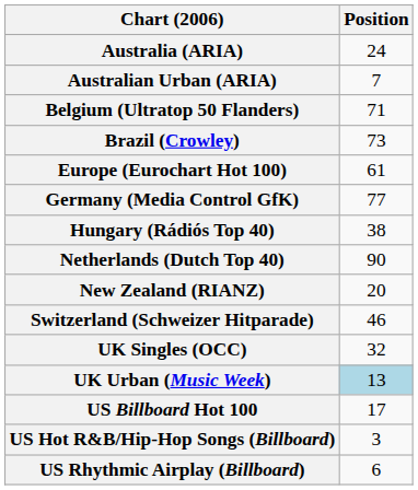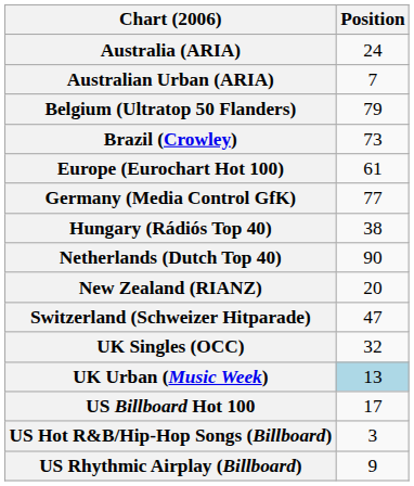 <table class="wikitable sortable plainrowheaders" style="text-align:center">
 <tr>
 <th>Chart (2006)</th>
 <th>Position</th>
 </tr>
 <tr>
 <th scope="row">Australia (ARIA)</th>
 <td>24</td>
 </tr>
 <tr>
 <th scope="row">Australian Urban (ARIA)</th>
 <td>7</td>
 </tr>
 <tr>
 <th scope="row">Belgium (Ultratop 50 Flanders)</th>
-<td>71</td>
+<td>79</td>
 </tr>
 <tr>
 <th scope="row">Brazil (<a href='#'>Crowley</a>)</th>
 <td>73</td>
 </tr>
 <tr>
 <th scope="row">Europe (Eurochart Hot 100)</th>
 <td>61</td>
 </tr>
 <tr>
 <th scope="row">Germany (Media Control GfK)</th>
 <td>77</td>
 </tr>
 <tr>
 <th scope="row">Hungary (Rádiós Top 40)</th>
 <td>38</td>
 </tr>
 <tr>
 <th scope="row">Netherlands (Dutch Top 40)</th>
 <td>90</td>
 </tr>
 <tr>
 <th scope="row">New Zealand (RIANZ)</th>
 <td>20</td>
 </tr>
 <tr>
 <th scope="row">Switzerland (Schweizer Hitparade)</th>
-<td>46</td>
+<td>47</td>
 </tr>
 <tr>
 <th scope="row">UK Singles (OCC)</th>
 <td>32</td>
 </tr>
 <tr>
 <th scope="row">UK Urban (<em><a href='#'>Music Week</a></em>)</th>
 <td style="background: lightblue;">13</td>
 </tr>
 <tr>
 <th scope="row">US <em>Billboard</em> Hot 100</th>
 <td>17</td>
 </tr>
 <tr>
 <th scope="row">US Hot R&B/Hip-Hop Songs (<em>Billboard</em>)</th>
 <td>3</td>
 </tr>
 <tr>
 <th scope="row">US Rhythmic Airplay (<em>Billboard</em>)</th>
-<td>6</td>
+<td>9</td>
 </tr>
 </table>
